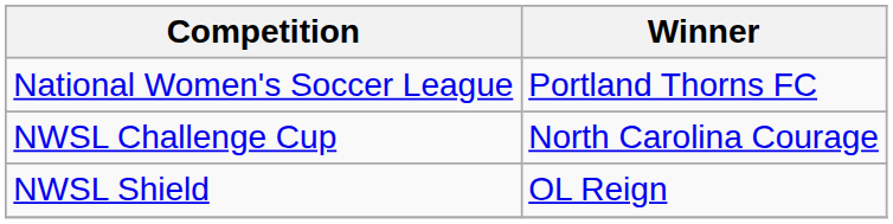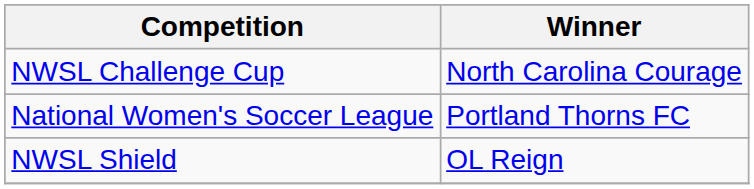 <table class="wikitable">
 <tr>
 <th scope="col">Competition</th>
 <th scope="col">Winner</th>
 </tr>
 <tr>
+<td><a href='#'>NWSL Challenge Cup</a></td>
+<td><a href='#'>North Carolina Courage</a></td>
+</tr>
+<tr>
 <td><a href='#'>National Women's Soccer League</a></td>
 <td><a href='#'>Portland Thorns FC</a></td>
-</tr>
-<tr>
-<td><a href='#'>NWSL Challenge Cup</a></td>
-<td><a href='#'>North Carolina Courage</a></td>
 </tr>
 <tr>
 <td><a href='#'>NWSL Shield</a></td>
 <td><a href='#'>OL Reign</a></td>
 </tr>
 <tr>
 </tr>
 </table>
